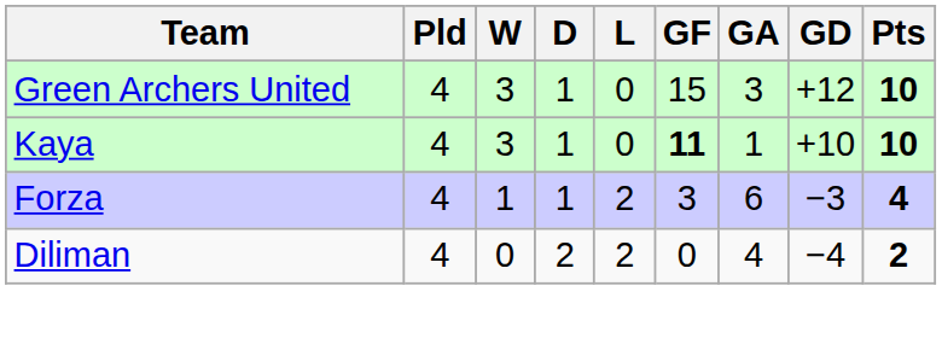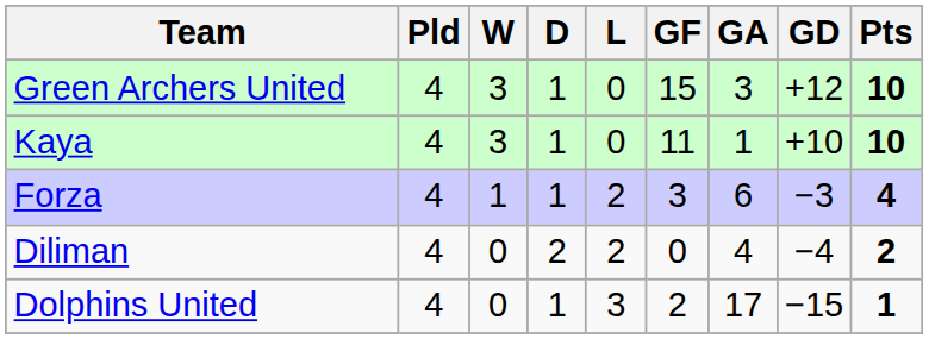 <table class="wikitable" style="text-align: center;">
 <tr>
 <th style="width:175px;">Team</th>
 <th width="20">Pld</th>
 <th width="20">W</th>
 <th width="20">D</th>
 <th width="20">L</th>
 <th width="20">GF</th>
 <th width="20">GA</th>
 <th width="20">GD</th>
 <th width="20">Pts</th>
 </tr>
 <tr style="background:#cfc;">
 <td style="text-align:left;"><a href='#'>Green Archers United</a></td>
 <td>4</td>
 <td>3</td>
 <td>1</td>
 <td>0</td>
 <td>15</td>
 <td>3</td>
 <td>+12</td>
 <td><strong>10</strong></td>
 </tr>
 <tr style="background:#cfc;">
 <td style="text-align:left;"><a href='#'>Kaya</a></td>
 <td>4</td>
 <td>3</td>
 <td>1</td>
 <td>0</td>
-<td><strong>11</strong></td>
+<td>11</td>
 <td>1</td>
 <td>+10</td>
 <td><strong>10</strong></td>
 </tr>
 <tr style="background:#ccf;">
 <td style="text-align:left;"><a href='#'>Forza</a></td>
 <td>4</td>
 <td>1</td>
 <td>1</td>
 <td>2</td>
 <td>3</td>
 <td>6</td>
 <td>−3</td>
 <td><strong>4</strong></td>
 </tr>
 <tr>
 <td style="text-align:left;"><a href='#'>Diliman</a></td>
 <td>4</td>
 <td>0</td>
 <td>2</td>
 <td>2</td>
 <td>0</td>
 <td>4</td>
 <td>−4</td>
 <td><strong>2</strong></td>
 </tr>
+<tr>
+<td style="text-align:left;"><a href='#'>Dolphins United</a></td>
+<td>4</td>
+<td>0</td>
+<td>1</td>
+<td>3</td>
+<td>2</td>
+<td>17</td>
+<td>−15</td>
+<td><strong>1</strong></td>
+</tr>
 </table>
